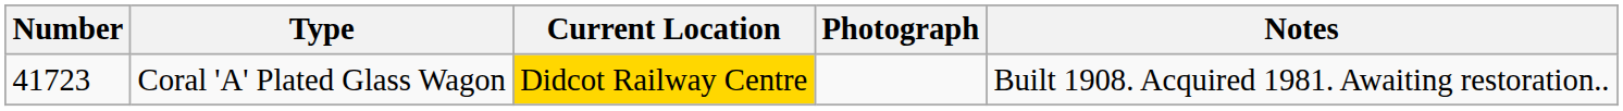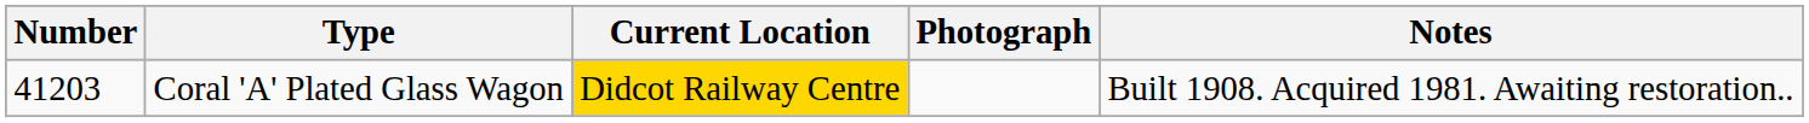 <table class="wikitable">
 <tr>
 <th>Number</th>
 <th>Type</th>
 <th>Current Location</th>
 <th>Photograph</th>
 <th>Notes</th>
 </tr>
 <tr>
-<td>41723</td>
+<td>41203</td>
 <td>Coral 'A' Plated Glass Wagon</td>
 <td style="background: gold;">Didcot Railway Centre</td>
 <td></td>
 <td>Built 1908. Acquired 1981. Awaiting restoration..</td>
 </tr>
 </table>
